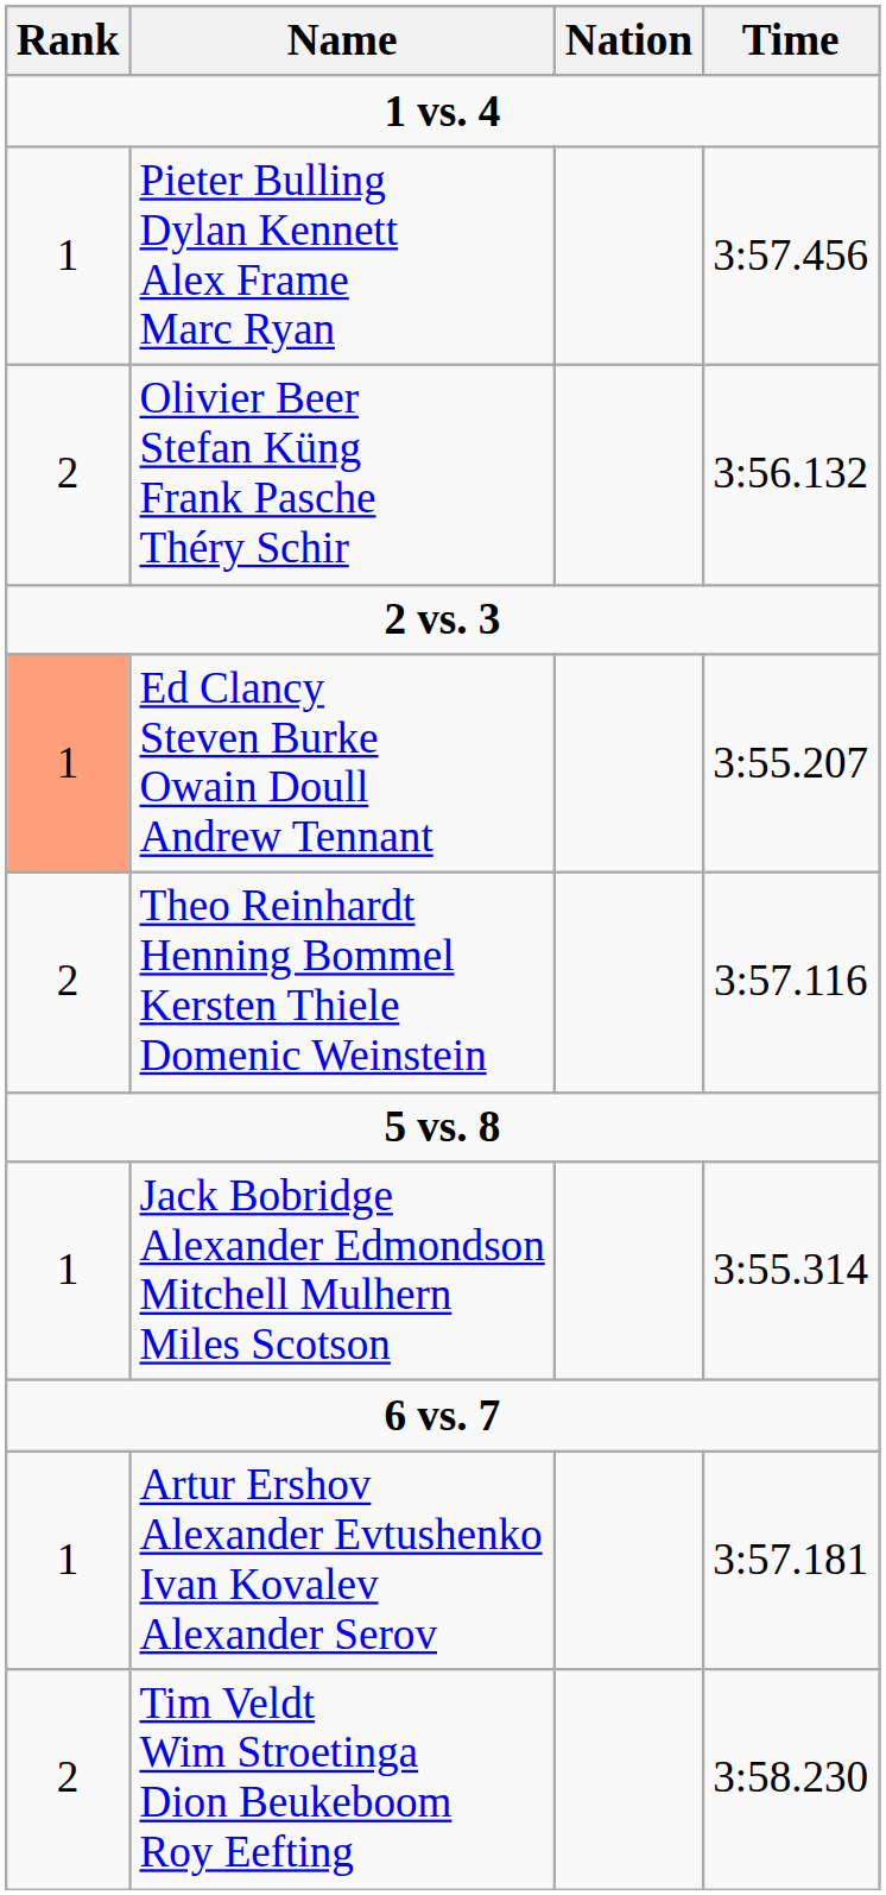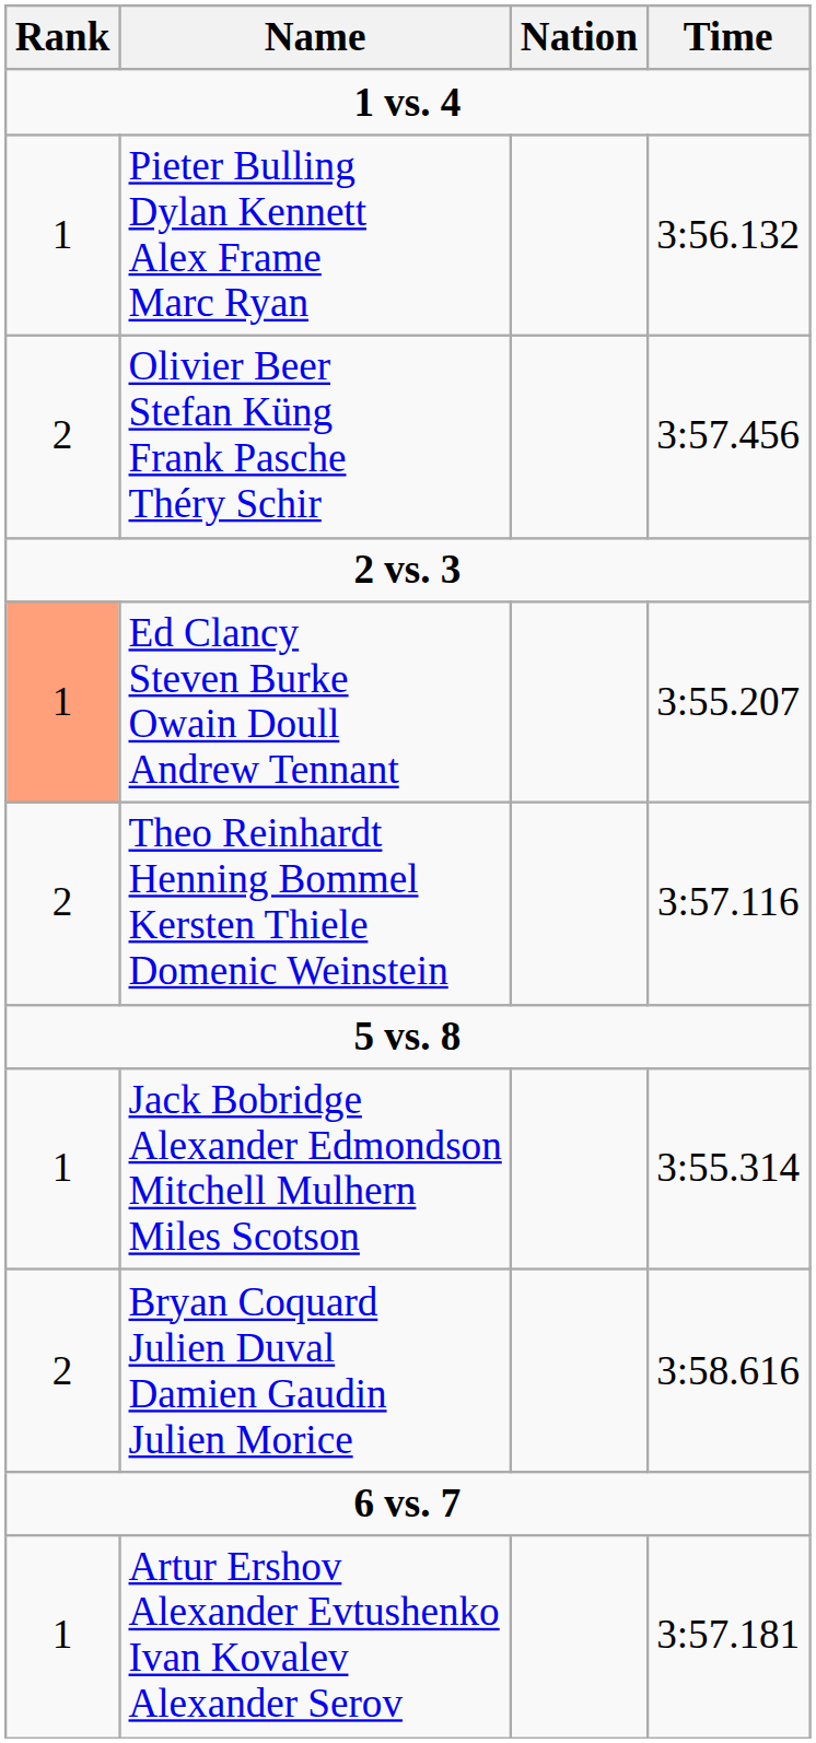 <table class="wikitable" style="text-align:center">
 <tr>
 <th>Rank</th>
 <th>Name</th>
 <th>Nation</th>
 <th>Time</th>
 </tr>
 <tr>
 <td colspan=4><strong>1 vs. 4</strong></td>
 </tr>
 <tr>
 <td>1</td>
 <td align=left><a href='#'>Pieter Bulling</a><br><a href='#'>Dylan Kennett</a><br><a href='#'>Alex Frame</a><br><a href='#'>Marc Ryan</a></td>
 <td align=left></td>
-<td>3:57.456</td>
+<td>3:56.132</td>
 </tr>
 <tr>
 <td>2</td>
 <td align=left><a href='#'>Olivier Beer</a><br><a href='#'>Stefan Küng</a><br><a href='#'>Frank Pasche</a><br><a href='#'>Théry Schir</a></td>
 <td align=left></td>
-<td>3:56.132</td>
+<td>3:57.456</td>
 </tr>
 <tr>
 <td colspan=4><strong>2 vs. 3</strong></td>
 </tr>
 <tr>
 <td style="background: lightsalmon;">1</td>
 <td align=left><a href='#'>Ed Clancy</a><br><a href='#'>Steven Burke</a><br><a href='#'>Owain Doull</a><br><a href='#'>Andrew Tennant</a></td>
 <td align=left></td>
 <td>3:55.207</td>
 </tr>
 <tr>
 <td>2</td>
 <td align=left><a href='#'>Theo Reinhardt</a><br><a href='#'>Henning Bommel</a><br><a href='#'>Kersten Thiele</a><br><a href='#'>Domenic Weinstein</a></td>
 <td align=left></td>
 <td>3:57.116</td>
 </tr>
 <tr>
 <td colspan=4><strong>5 vs. 8</strong></td>
 </tr>
 <tr>
 <td>1</td>
 <td align=left><a href='#'>Jack Bobridge</a><br><a href='#'>Alexander Edmondson</a><br><a href='#'>Mitchell Mulhern</a><br><a href='#'>Miles Scotson</a></td>
 <td align=left></td>
 <td>3:55.314</td>
 </tr>
 <tr>
+<td>2</td>
+<td align=left><a href='#'>Bryan Coquard</a><br><a href='#'>Julien Duval</a><br><a href='#'>Damien Gaudin</a><br><a href='#'>Julien Morice</a></td>
+<td align=left></td>
+<td>3:58.616</td>
+</tr>
+<tr>
 <td colspan=4><strong>6 vs. 7</strong></td>
 </tr>
 <tr>
 <td>1</td>
 <td align=left><a href='#'>Artur Ershov</a><br><a href='#'>Alexander Evtushenko</a><br><a href='#'>Ivan Kovalev</a><br><a href='#'>Alexander Serov</a></td>
 <td align=left></td>
 <td>3:57.181</td>
 </tr>
-<tr>
-<td>2</td>
-<td align=left><a href='#'>Tim Veldt</a><br><a href='#'>Wim Stroetinga</a><br><a href='#'>Dion Beukeboom</a><br><a href='#'>Roy Eefting</a></td>
-<td align=left></td>
-<td>3:58.230</td>
-</tr>
 </table>
